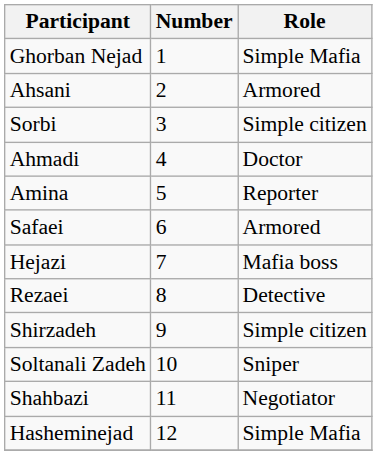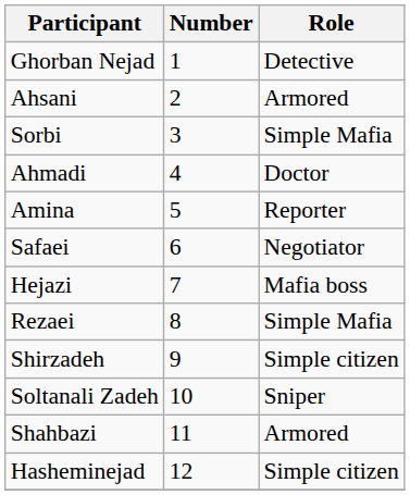 <table class="wikitable">
 <tr>
 <th>Participant</th>
 <th>Number</th>
 <th>Role</th>
 </tr>
 <tr>
 <td>Ghorban Nejad</td>
 <td>1</td>
-<td>Simple Mafia</td>
+<td>Detective</td>
 </tr>
 <tr>
 <td>Ahsani</td>
 <td>2</td>
 <td>Armored</td>
 </tr>
 <tr>
 <td>Sorbi</td>
 <td>3</td>
-<td>Simple citizen</td>
+<td>Simple Mafia</td>
 </tr>
 <tr>
 <td>Ahmadi</td>
 <td>4</td>
 <td>Doctor</td>
 </tr>
 <tr>
 <td>Amina</td>
 <td>5</td>
 <td>Reporter</td>
 </tr>
 <tr>
 <td>Safaei</td>
 <td>6</td>
-<td>Armored</td>
+<td>Negotiator</td>
 </tr>
 <tr>
 <td>Hejazi</td>
 <td>7</td>
 <td>Mafia boss</td>
 </tr>
 <tr>
 <td>Rezaei</td>
 <td>8</td>
-<td>Detective</td>
+<td>Simple Mafia</td>
 </tr>
 <tr>
 <td>Shirzadeh</td>
 <td>9</td>
 <td>Simple citizen</td>
 </tr>
 <tr>
 <td>Soltanali Zadeh</td>
 <td>10</td>
 <td>Sniper</td>
 </tr>
 <tr>
 <td>Shahbazi</td>
 <td>11</td>
-<td>Negotiator</td>
+<td>Armored</td>
 </tr>
 <tr>
 <td>Hasheminejad</td>
 <td>12</td>
-<td>Simple Mafia</td>
+<td>Simple citizen</td>
 </tr>
 <tr>
 </tr>
 </table>
